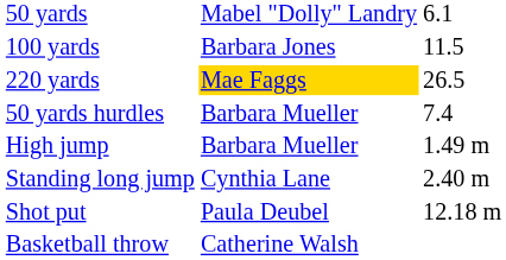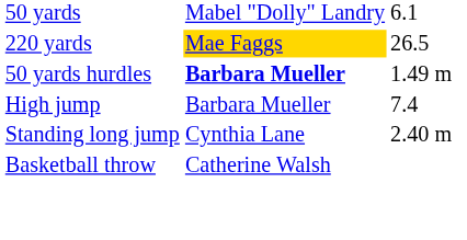 <table>
 <tr>
 <td><a href='#'>50 yards</a></td>
 <td><a href='#'>Mabel "Dolly" Landry</a></td>
 <td>6.1</td>
-<td></td>
-<td></td>
-<td></td>
-<td></td>
-</tr>
-<tr>
-<td><a href='#'>100 yards</a></td>
-<td><a href='#'>Barbara Jones</a></td>
-<td>11.5</td>
 <td></td>
 <td></td>
 <td></td>
 <td></td>
 </tr>
 <tr>
 <td><a href='#'>220 yards</a></td>
 <td style="background: gold;"><a href='#'>Mae Faggs</a></td>
 <td>26.5</td>
 <td></td>
 <td></td>
 <td></td>
 <td></td>
 </tr>
 <tr>
 <td><a href='#'>50 yards hurdles</a></td>
-<td><a href='#'>Barbara Mueller</a></td>
-<td>7.4</td>
+<td><strong><a href='#'>Barbara Mueller</a></strong></td>
+<td>1.49 m</td>
 <td></td>
 <td></td>
 <td></td>
 <td></td>
 </tr>
 <tr>
 <td><a href='#'>High jump</a></td>
 <td><a href='#'>Barbara Mueller</a></td>
-<td>1.49 m</td>
+<td>7.4</td>
 <td></td>
 <td></td>
 <td></td>
 <td></td>
 </tr>
 <tr>
 <td><a href='#'>Standing long jump</a></td>
 <td><a href='#'>Cynthia Lane</a></td>
 <td>2.40 m</td>
 <td></td>
 <td></td>
 <td></td>
 <td></td>
 </tr>
 <tr>
-<td><a href='#'>Shot put</a></td>
-<td><a href='#'>Paula Deubel</a></td>
-<td>12.18 m</td>
-<td></td>
-<td></td>
-<td></td>
-<td></td>
-</tr>
-<tr>
 <td><a href='#'>Basketball throw</a></td>
 <td><a href='#'>Catherine Walsh</a></td>
 <td></td>
 <td></td>
 <td></td>
 <td></td>
 <td></td>
 </tr>
 </table>
